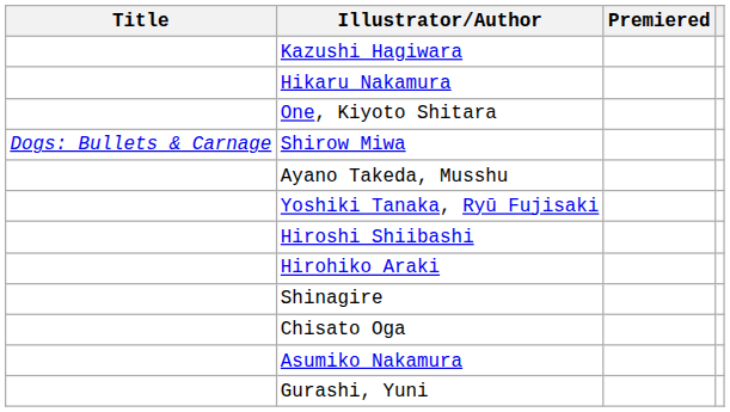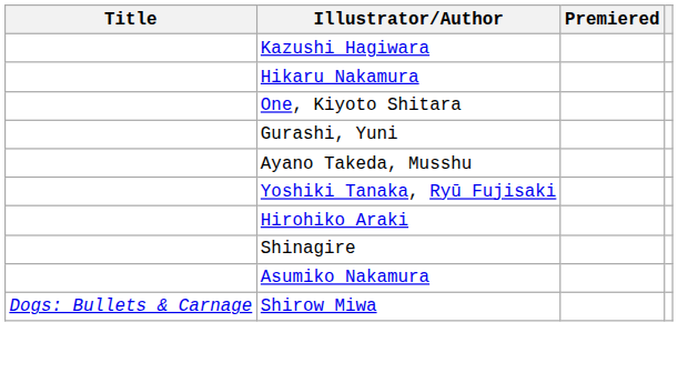 <table class="wikitable sortable" style="background: #FFF;">
 <tr>
 <th>Title</th>
 <th>Illustrator/Author</th>
 <th>Premiered</th>
 <th></th>
 </tr>
 <tr>
 <td></td>
 <td><a href='#'>Kazushi Hagiwara</a></td>
 <td></td>
 <td></td>
 </tr>
 <tr>
 <td></td>
 <td><a href='#'>Hikaru Nakamura</a></td>
 <td></td>
 <td></td>
 </tr>
 <tr>
 <td></td>
 <td><a href='#'>One</a>, Kiyoto Shitara</td>
 <td></td>
 <td></td>
 </tr>
 <tr>
-<td><em><a href='#'>Dogs: Bullets & Carnage</a></em></td>
-<td><a href='#'>Shirow Miwa</a></td>
+<td></td>
+<td>Gurashi, Yuni</td>
 <td></td>
 <td></td>
 </tr>
 <tr>
 <td></td>
 <td>Ayano Takeda, Musshu</td>
 <td></td>
 <td></td>
 </tr>
 <tr>
 <td></td>
 <td><a href='#'>Yoshiki Tanaka</a>, <a href='#'>Ryū Fujisaki</a></td>
 <td></td>
 <td></td>
 </tr>
 <tr>
 <td></td>
-<td><a href='#'>Hiroshi Shiibashi</a></td>
-<td></td>
-<td></td>
-</tr>
-<tr>
-<td></td>
 <td><a href='#'>Hirohiko Araki</a></td>
 <td></td>
 <td></td>
 </tr>
 <tr>
 <td></td>
 <td>Shinagire</td>
 <td></td>
 <td></td>
 </tr>
 <tr>
 <td></td>
-<td>Chisato Oga</td>
-<td></td>
-<td></td>
-</tr>
-<tr>
-<td></td>
 <td><a href='#'>Asumiko Nakamura</a></td>
 <td></td>
 <td></td>
 </tr>
 <tr>
-<td></td>
-<td>Gurashi, Yuni</td>
+<td><em><a href='#'>Dogs: Bullets & Carnage</a></em></td>
+<td><a href='#'>Shirow Miwa</a></td>
 <td></td>
 <td></td>
 </tr>
 </table>
